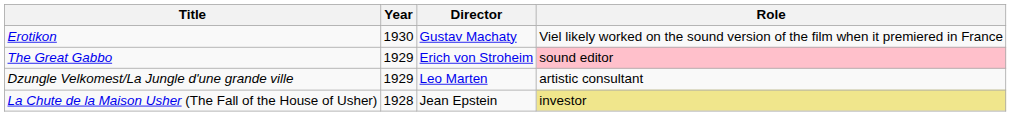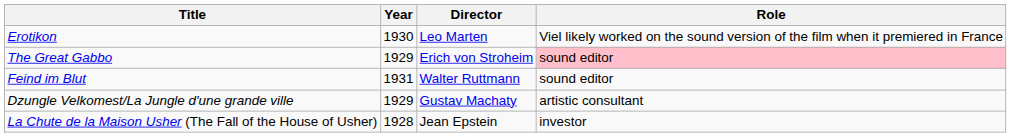 <table class="wikitable">
 <tr>
 <th>Title</th>
 <th>Year</th>
 <th>Director</th>
 <th>Role</th>
 </tr>
 <tr>
 <td><em><a href='#'>Erotikon</a></em></td>
 <td>1930</td>
-<td><a href='#'>Gustav Machaty</a></td>
+<td><a href='#'>Leo Marten</a></td>
 <td>Viel likely worked on the sound version of the film when it premiered in France </td>
 </tr>
 <tr>
 <td><em><a href='#'>The Great Gabbo</a></em></td>
 <td>1929</td>
 <td><a href='#'>Erich von Stroheim</a></td>
 <td style="background: pink;">sound editor</td>
 </tr>
 <tr>
+<td><em><a href='#'>Feind im Blut</a></em></td>
+<td>1931</td>
+<td><a href='#'>Walter Ruttmann</a></td>
+<td>sound editor</td>
+</tr>
+<tr>
 <td><em>Dzungle Velkomest/La Jungle d'une grande ville</em></td>
 <td>1929</td>
-<td><a href='#'>Leo Marten</a></td>
+<td><a href='#'>Gustav Machaty</a></td>
 <td>artistic consultant</td>
 </tr>
 <tr>
 <td><em><a href='#'>La Chute de la Maison Usher</a></em> (The Fall of the House of Usher)</td>
 <td>1928</td>
 <td>Jean Epstein</td>
-<td style="background: khaki;">investor</td>
+<td>investor</td>
 </tr>
 </table>
